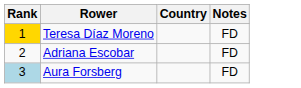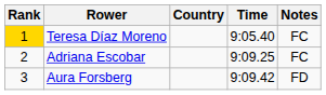 <table class="wikitable" style="text-align:center">
 <tr>
 <th>Rank</th>
 <th>Rower</th>
 <th>Country</th>
+<th>Time</th>
 <th>Notes</th>
 </tr>
 <tr>
 <td style="background: gold;">1</td>
 <td align="left"><a href='#'>Teresa Díaz Moreno</a></td>
 <td align="left"></td>
-<td>FD</td>
+<td>9:05.40</td>
+<td>FC</td>
 </tr>
 <tr>
 <td>2</td>
 <td align="left"><a href='#'>Adriana Escobar</a></td>
 <td align="left"></td>
-<td>FD</td>
+<td>9:09.25</td>
+<td>FC</td>
 </tr>
 <tr>
-<td style="background: lightblue;">3</td>
+<td>3</td>
 <td align="left"><a href='#'>Aura Forsberg</a></td>
 <td align="left"></td>
+<td>9:09.42</td>
 <td>FD</td>
 </tr>
 </table>
